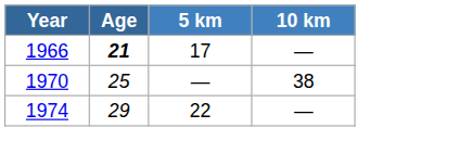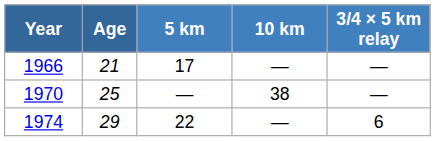 <table class="wikitable" style="font-size:95%; text-align:center; border:grey solid 1px; border-collapse:collapse; background:#ffffff;">
 <tr>
 <th style="background-color:#369; color:white; width:60px;"> Year </th>
 <th style="background-color:#369; color:white; width:40px;"> Age </th>
 <th style="background-color:#4180be; color:white; width:75px;"> 5 km </th>
 <th style="background-color:#4180be; color:white; width:75px;"> 10 km </th>
+<th style="background-color:#4180be; color:white; width:75px;"> 3/4 × 5 km <br> relay </th>
 </tr>
 <tr>
 <td><a href='#'>1966</a></td>
-<td><strong><em>21</em></strong></td>
+<td><em>21</em></td>
 <td>17</td>
+<td>—</td>
 <td>—</td>
 </tr>
 <tr>
 <td><a href='#'>1970</a></td>
 <td><em>25</em></td>
 <td>—</td>
 <td>38</td>
+<td>—</td>
 </tr>
 <tr>
 <td><a href='#'>1974</a></td>
 <td><em>29</em></td>
 <td>22</td>
 <td>—</td>
+<td>6</td>
 </tr>
 </table>
